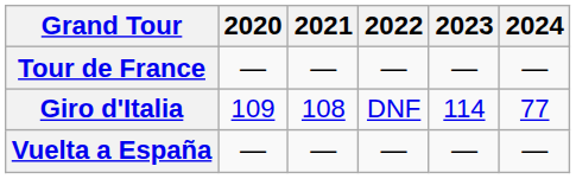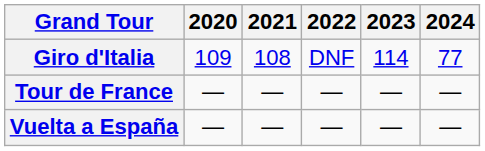 <table class="wikitable plainrowheaders">
 <tr>
 <th scope="col"><a href='#'>Grand Tour</a></th>
 <th scope="col">2020</th>
 <th scope="col">2021</th>
 <th scope="col">2022</th>
 <th scope="col">2023</th>
 <th scope="col">2024</th>
 </tr>
 <tr style="text-align:center;">
+<th scope="row"> <a href='#'>Giro d'Italia</a></th>
+<td><a href='#'>109</a></td>
+<td><a href='#'>108</a></td>
+<td><a href='#'>DNF</a></td>
+<td><a href='#'>114</a></td>
+<td><a href='#'>77</a></td>
+</tr>
+<tr style="text-align:center;">
 <th scope="row"> <a href='#'>Tour de France</a></th>
 <td>—</td>
 <td>—</td>
 <td>—</td>
 <td>—</td>
 <td>—</td>
-</tr>
-<tr style="text-align:center;">
-<th scope="row"> <a href='#'>Giro d'Italia</a></th>
-<td><a href='#'>109</a></td>
-<td><a href='#'>108</a></td>
-<td><a href='#'>DNF</a></td>
-<td><a href='#'>114</a></td>
-<td><a href='#'>77</a></td>
 </tr>
 <tr style="text-align:center;">
 <th scope="row"> <a href='#'>Vuelta a España</a></th>
 <td>—</td>
 <td>—</td>
 <td>—</td>
 <td>—</td>
 <td>—</td>
 </tr>
 </table>
